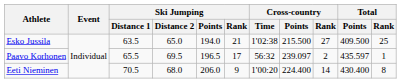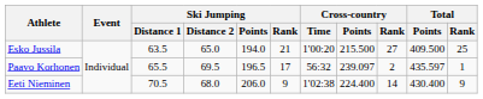 <table class="wikitable" style="font-size:90%">
 <tr>
 <th rowspan="2">Athlete</th>
 <th rowspan="2">Event</th>
 <th colspan="4">Ski Jumping</th>
 <th colspan="3">Cross-country</th>
 <th colspan="2">Total</th>
 </tr>
 <tr>
 <th>Distance 1</th>
 <th>Distance 2</th>
 <th>Points</th>
 <th>Rank</th>
 <th>Time</th>
 <th>Points</th>
 <th>Rank</th>
 <th>Points</th>
 <th>Rank</th>
 </tr>
 <tr>
 <td><a href='#'>Esko Jussila</a></td>
 <td rowspan="3">Individual</td>
 <td align="center">63.5</td>
 <td align="center">65.0</td>
 <td align="center">194.0</td>
 <td align="center">21</td>
-<td align="center">1'02:38</td>
+<td align="center">1'00:20</td>
 <td align="center">215.500</td>
 <td align="center">27</td>
 <td align="center">409.500</td>
 <td align="center">25</td>
 </tr>
 <tr>
 <td><a href='#'>Paavo Korhonen</a></td>
 <td align="center">65.5</td>
 <td align="center">69.5</td>
 <td align="center">196.5</td>
 <td align="center">17</td>
 <td align="center">56:32</td>
 <td align="center">239.097</td>
 <td align="center">2</td>
 <td align="center">435.597</td>
 <td align="center">1</td>
 </tr>
 <tr>
 <td><a href='#'>Eeti Nieminen</a></td>
 <td align="center">70.5</td>
 <td align="center">68.0</td>
 <td align="center">206.0</td>
 <td align="center">9</td>
-<td align="center">1'00:20</td>
+<td align="center">1'02:38</td>
 <td align="center">224.400</td>
 <td align="center">14</td>
 <td align="center">430.400</td>
-<td align="center">8</td>
+<td align="center">9</td>
 </tr>
 </table>
